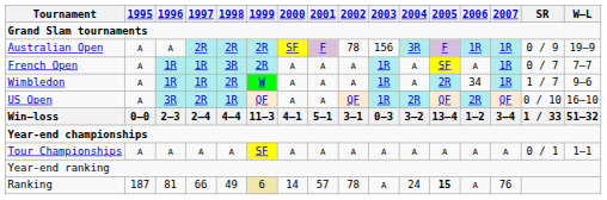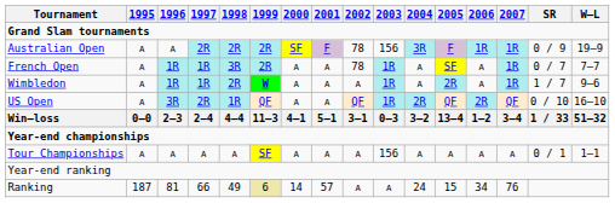 <table class=wikitable style=text-align:center;font-size:100%>
 <tr>
 <th>Tournament</th>
 <th><a href='#'>1995</a></th>
 <th><a href='#'>1996</a></th>
 <th><a href='#'>1997</a></th>
 <th><a href='#'>1998</a></th>
 <th><a href='#'>1999</a></th>
 <th><a href='#'>2000</a></th>
 <th><a href='#'>2001</a></th>
 <th><a href='#'>2002</a></th>
 <th><a href='#'>2003</a></th>
 <th><a href='#'>2004</a></th>
 <th><a href='#'>2005</a></th>
 <th><a href='#'>2006</a></th>
 <th><a href='#'>2007</a></th>
 <th>SR</th>
 <th>W–L</th>
 </tr>
 <tr>
 <td colspan="25" style="text-align:left;"><strong>Grand Slam tournaments</strong></td>
 </tr>
 <tr>
 <td align=left><a href='#'>Australian Open</a></td>
 <td><small>A</small></td>
 <td><small>A</small></td>
 <td bgcolor=afeeee><a href='#'>2R</a></td>
 <td bgcolor=afeeee><a href='#'>2R</a></td>
 <td bgcolor=afeeee><a href='#'>2R</a></td>
 <td bgcolor=yellow><a href='#'>SF</a></td>
 <td bgcolor=thistle><a href='#'>F</a></td>
 <td>78</td>
 <td>156</td>
 <td bgcolor=afeeee><a href='#'>3R</a></td>
 <td bgcolor=thistle><a href='#'>F</a></td>
 <td bgcolor=afeeee><a href='#'>1R</a></td>
 <td bgcolor=afeeee><a href='#'>1R</a></td>
 <td>0 / 9</td>
 <td>19–9</td>
 </tr>
 <tr>
 <td align=left><a href='#'>French Open</a></td>
 <td><small>A</small></td>
 <td bgcolor=afeeee><a href='#'>1R</a></td>
 <td bgcolor=afeeee><a href='#'>1R</a></td>
 <td bgcolor=afeeee><a href='#'>3R</a></td>
 <td bgcolor=afeeee><a href='#'>2R</a></td>
 <td><small>A</small></td>
 <td><small>A</small></td>
-<td><small>A</small></td>
+<td>78</td>
 <td bgcolor=afeeee><a href='#'>1R</a></td>
 <td><small>A</small></td>
 <td bgcolor=yellow><a href='#'>SF</a></td>
 <td><small>A</small></td>
 <td bgcolor=afeeee><a href='#'>1R</a></td>
 <td>0 / 7</td>
 <td>7–7</td>
 </tr>
 <tr>
 <td align=left><a href='#'>Wimbledon</a></td>
 <td><small>A</small></td>
 <td bgcolor=afeeee><a href='#'>1R</a></td>
 <td bgcolor=afeeee><a href='#'>1R</a></td>
 <td bgcolor=afeeee><a href='#'>2R</a></td>
 <td bgcolor=lime><a href='#'><strong>W</strong></a></td>
 <td><small>A</small></td>
 <td><small>A</small></td>
 <td><small>A</small></td>
 <td bgcolor=afeeee><a href='#'>1R</a></td>
 <td><small>A</small></td>
 <td bgcolor=afeeee><a href='#'>2R</a></td>
-<td>34</td>
+<td><small>A</small></td>
 <td bgcolor=afeeee><a href='#'>1R</a></td>
 <td>1 / 7</td>
 <td>9–6</td>
 </tr>
 <tr>
 <td align=left><a href='#'>US Open</a></td>
 <td><small>A</small></td>
 <td bgcolor=afeeee><a href='#'>3R</a></td>
 <td bgcolor=afeeee><a href='#'>2R</a></td>
 <td bgcolor=afeeee><a href='#'>1R</a></td>
 <td bgcolor=ffebcd><a href='#'>QF</a></td>
 <td><small>A</small></td>
 <td><small>A</small></td>
 <td bgcolor=ffebcd><a href='#'>QF</a></td>
 <td bgcolor=afeeee><a href='#'>1R</a></td>
 <td bgcolor=afeeee><a href='#'>2R</a></td>
 <td bgcolor=ffebcd><a href='#'>QF</a></td>
 <td bgcolor=afeeee><a href='#'>2R</a></td>
 <td bgcolor=ffebcd><a href='#'>QF</a></td>
 <td>0 / 10</td>
 <td>16–10</td>
 </tr>
 <tr>
 <th style="text-align:left;">Win–loss</th>
 <th>0–0</th>
 <th>2–3</th>
 <th>2–4</th>
 <th>4–4</th>
 <th>11–3</th>
 <th>4–1</th>
 <th>5–1</th>
 <th>3–1</th>
 <th>0–3</th>
 <th>3–2</th>
 <th>13–4</th>
 <th>1–2</th>
 <th>3–4</th>
 <th>1 / 33</th>
 <th>51–32</th>
 </tr>
 <tr>
 <td colspan=30 align=left><strong>Year-end championships</strong></td>
 </tr>
 <tr>
 <td align=left><a href='#'>Tour Championships</a></td>
 <td><small>A</small></td>
 <td><small>A</small></td>
 <td><small>A</small></td>
 <td><small>A</small></td>
 <td bgcolor=yellow><a href='#'>SF</a></td>
 <td><small>A</small></td>
 <td><small>A</small></td>
 <td><small>A</small></td>
-<td><small>A</small></td>
+<td>156</td>
 <td><small>A</small></td>
 <td><small>A</small></td>
 <td><small>A</small></td>
 <td><small>A</small></td>
 <td>0 / 1</td>
 <td>1–1</td>
 </tr>
 <tr>
 <td colspan="30" style="text-align:left;">Year-end ranking</td>
 </tr>
 <tr>
 <td align=left>Ranking</td>
 <td>187</td>
 <td>81</td>
 <td>66</td>
 <td>49</td>
 <td bgcolor=EEE8AA>6</td>
 <td>14</td>
 <td>57</td>
-<td>78</td>
+<td><small>A</small></td>
 <td><small>A</small></td>
 <td>24</td>
-<td><strong>15</strong></td>
-<td><small>A</small></td>
+<td>15</td>
+<td>34</td>
 <td>76</td>
 <td colspan=2></td>
 </tr>
 </table>
